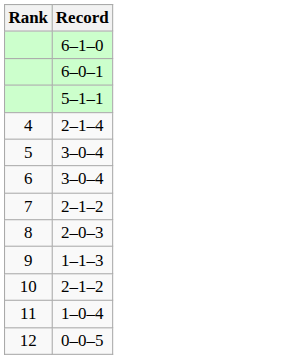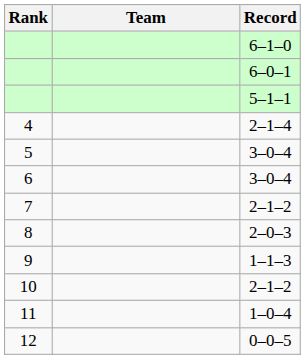 <table class=wikitable style="text-align:center;">
 <tr bgcolor=#ccffcc>
 <th>Rank</th>
+<th width=170>Team</th>
 <th>Record</th>
 </tr>
 <tr bgcolor=#ccffcc>
 <td></td>
+<td align=left></td>
 <td>6–1–0</td>
 </tr>
 <tr bgcolor=#ccffcc>
 <td></td>
+<td align=left></td>
 <td>6–0–1</td>
 </tr>
 <tr bgcolor=#ccffcc>
 <td></td>
+<td align=left></td>
 <td>5–1–1</td>
 </tr>
 <tr>
 <td>4</td>
+<td align=left></td>
 <td>2–1–4</td>
 </tr>
 <tr>
 <td>5</td>
+<td align=left></td>
 <td>3–0–4</td>
 </tr>
 <tr>
 <td>6</td>
+<td align=left></td>
 <td>3–0–4</td>
 </tr>
 <tr>
 <td>7</td>
+<td align=left></td>
 <td>2–1–2</td>
 </tr>
 <tr>
 <td>8</td>
+<td align=left></td>
 <td>2–0–3</td>
 </tr>
 <tr>
 <td>9</td>
+<td align=left></td>
 <td>1–1–3</td>
 </tr>
 <tr>
 <td>10</td>
+<td align=left></td>
 <td>2–1–2</td>
 </tr>
 <tr>
 <td>11</td>
+<td align=left></td>
 <td>1–0–4</td>
 </tr>
 <tr>
 <td>12</td>
+<td align=left></td>
 <td>0–0–5</td>
 </tr>
 </table>
